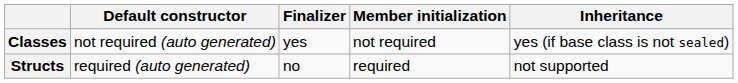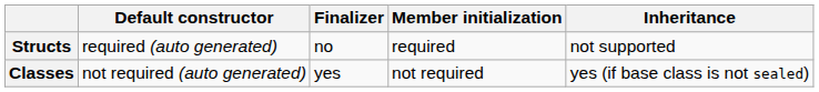 <table class="wikitable">
 <tr>
 <th></th>
 <th>Default constructor</th>
 <th>Finalizer</th>
 <th>Member initialization</th>
 <th>Inheritance</th>
 </tr>
 <tr>
+<th>Structs</th>
+<td>required <em>(auto generated)</em></td>
+<td>no</td>
+<td>required</td>
+<td>not supported</td>
+</tr>
+<tr>
 <th>Classes</th>
 <td>not required <em>(auto generated)</em></td>
 <td>yes</td>
 <td>not required</td>
 <td>yes (if base class is not <code>sealed</code>)</td>
 </tr>
-<tr>
-<th>Structs</th>
-<td>required <em>(auto generated)</em></td>
-<td>no</td>
-<td>required</td>
-<td>not supported</td>
-</tr>
 </table>
